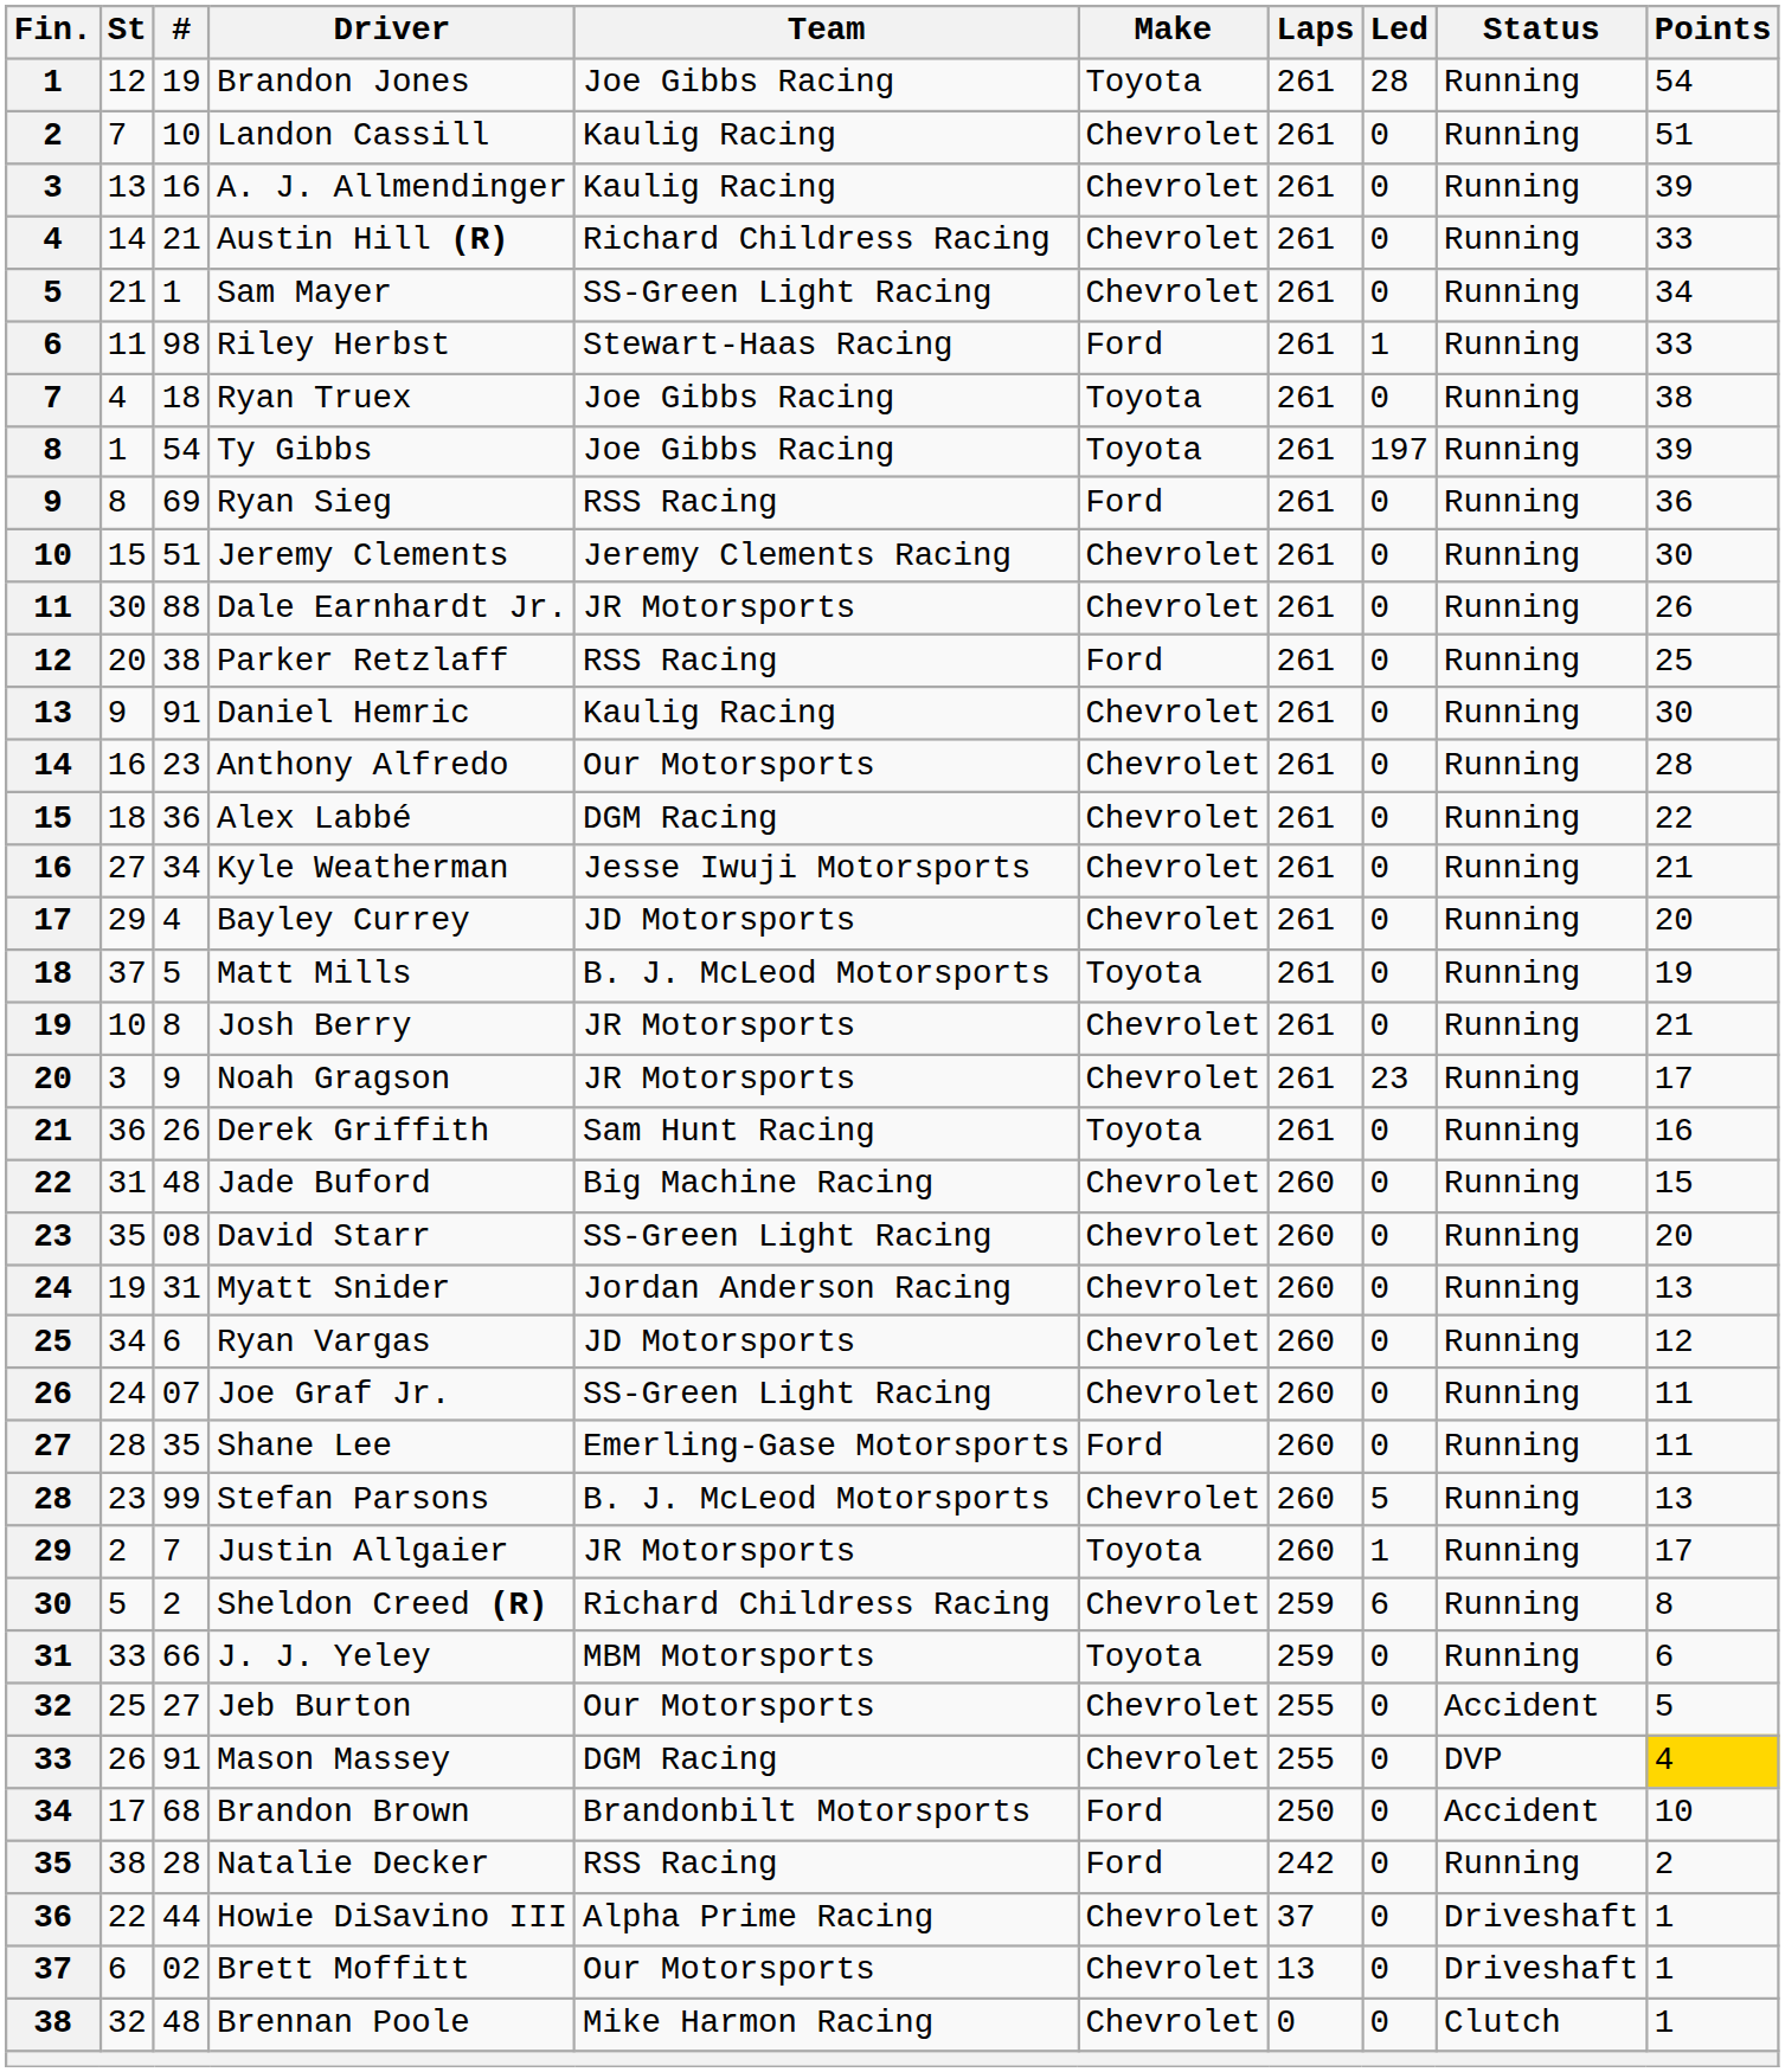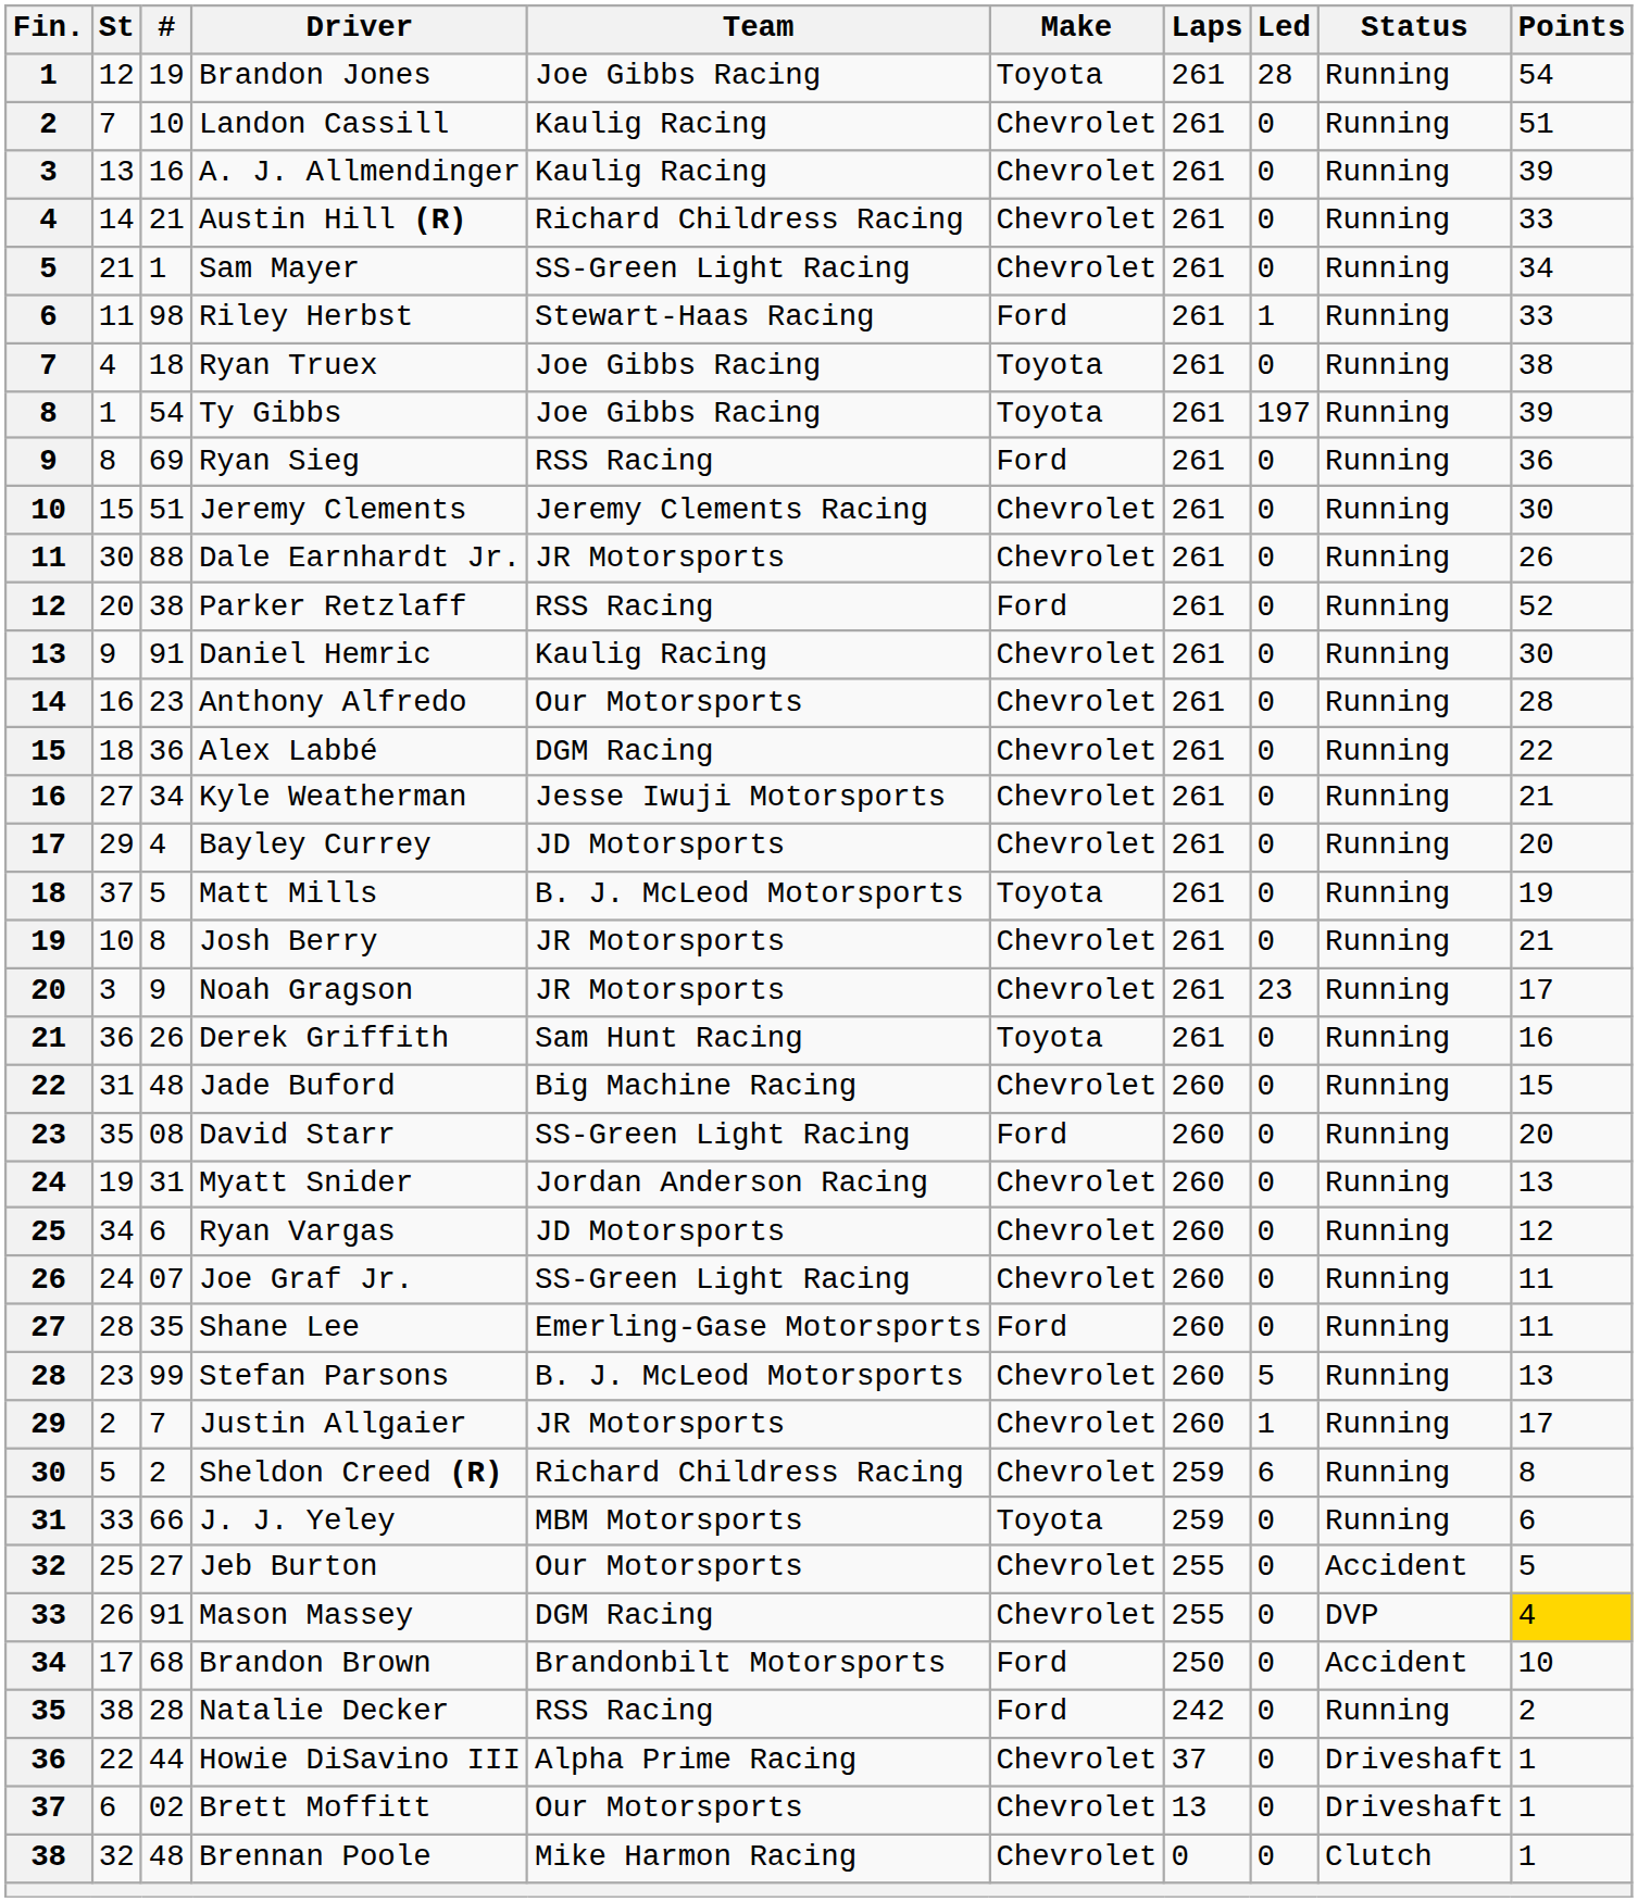 <table class="wikitable" style="font-size:95%">
 <tr>
 <th>Fin.</th>
 <th>St</th>
 <th>#</th>
 <th>Driver</th>
 <th>Team</th>
 <th>Make</th>
 <th>Laps</th>
 <th>Led</th>
 <th>Status</th>
 <th>Points</th>
 </tr>
 <tr>
 <th>1</th>
 <td>12</td>
 <td>19</td>
 <td>Brandon Jones</td>
 <td>Joe Gibbs Racing</td>
 <td>Toyota</td>
 <td>261</td>
 <td>28</td>
 <td>Running</td>
 <td>54</td>
 </tr>
 <tr>
 <th>2</th>
 <td>7</td>
 <td>10</td>
 <td>Landon Cassill</td>
 <td>Kaulig Racing</td>
 <td>Chevrolet</td>
 <td>261</td>
 <td>0</td>
 <td>Running</td>
 <td>51</td>
 </tr>
 <tr>
 <th>3</th>
 <td>13</td>
 <td>16</td>
 <td>A. J. Allmendinger</td>
 <td>Kaulig Racing</td>
 <td>Chevrolet</td>
 <td>261</td>
 <td>0</td>
 <td>Running</td>
 <td>39</td>
 </tr>
 <tr>
 <th>4</th>
 <td>14</td>
 <td>21</td>
 <td>Austin Hill <strong>(R)</strong></td>
 <td>Richard Childress Racing</td>
 <td>Chevrolet</td>
 <td>261</td>
 <td>0</td>
 <td>Running</td>
 <td>33</td>
 </tr>
 <tr>
 <th>5</th>
 <td>21</td>
 <td>1</td>
 <td>Sam Mayer</td>
 <td>SS-Green Light Racing</td>
 <td>Chevrolet</td>
 <td>261</td>
 <td>0</td>
 <td>Running</td>
 <td>34</td>
 </tr>
 <tr>
 <th>6</th>
 <td>11</td>
 <td>98</td>
 <td>Riley Herbst</td>
 <td>Stewart-Haas Racing</td>
 <td>Ford</td>
 <td>261</td>
 <td>1</td>
 <td>Running</td>
 <td>33</td>
 </tr>
 <tr>
 <th>7</th>
 <td>4</td>
 <td>18</td>
 <td>Ryan Truex</td>
 <td>Joe Gibbs Racing</td>
 <td>Toyota</td>
 <td>261</td>
 <td>0</td>
 <td>Running</td>
 <td>38</td>
 </tr>
 <tr>
 <th>8</th>
 <td>1</td>
 <td>54</td>
 <td>Ty Gibbs</td>
 <td>Joe Gibbs Racing</td>
 <td>Toyota</td>
 <td>261</td>
 <td>197</td>
 <td>Running</td>
 <td>39</td>
 </tr>
 <tr>
 <th>9</th>
 <td>8</td>
 <td>69</td>
 <td>Ryan Sieg</td>
 <td>RSS Racing</td>
 <td>Ford</td>
 <td>261</td>
 <td>0</td>
 <td>Running</td>
 <td>36</td>
 </tr>
 <tr>
 <th>10</th>
 <td>15</td>
 <td>51</td>
 <td>Jeremy Clements</td>
 <td>Jeremy Clements Racing</td>
 <td>Chevrolet</td>
 <td>261</td>
 <td>0</td>
 <td>Running</td>
 <td>30</td>
 </tr>
 <tr>
 <th>11</th>
 <td>30</td>
 <td>88</td>
 <td>Dale Earnhardt Jr.</td>
 <td>JR Motorsports</td>
 <td>Chevrolet</td>
 <td>261</td>
 <td>0</td>
 <td>Running</td>
 <td>26</td>
 </tr>
 <tr>
 <th>12</th>
 <td>20</td>
 <td>38</td>
 <td>Parker Retzlaff</td>
 <td>RSS Racing</td>
 <td>Ford</td>
 <td>261</td>
 <td>0</td>
 <td>Running</td>
-<td>25</td>
+<td>52</td>
 </tr>
 <tr>
 <th>13</th>
 <td>9</td>
 <td>91</td>
 <td>Daniel Hemric</td>
 <td>Kaulig Racing</td>
 <td>Chevrolet</td>
 <td>261</td>
 <td>0</td>
 <td>Running</td>
 <td>30</td>
 </tr>
 <tr>
 <th>14</th>
 <td>16</td>
 <td>23</td>
 <td>Anthony Alfredo</td>
 <td>Our Motorsports</td>
 <td>Chevrolet</td>
 <td>261</td>
 <td>0</td>
 <td>Running</td>
 <td>28</td>
 </tr>
 <tr>
 <th>15</th>
 <td>18</td>
 <td>36</td>
 <td>Alex Labbé</td>
 <td>DGM Racing</td>
 <td>Chevrolet</td>
 <td>261</td>
 <td>0</td>
 <td>Running</td>
 <td>22</td>
 </tr>
 <tr>
 <th>16</th>
 <td>27</td>
 <td>34</td>
 <td>Kyle Weatherman</td>
 <td>Jesse Iwuji Motorsports</td>
 <td>Chevrolet</td>
 <td>261</td>
 <td>0</td>
 <td>Running</td>
 <td>21</td>
 </tr>
 <tr>
 <th>17</th>
 <td>29</td>
 <td>4</td>
 <td>Bayley Currey</td>
 <td>JD Motorsports</td>
 <td>Chevrolet</td>
 <td>261</td>
 <td>0</td>
 <td>Running</td>
 <td>20</td>
 </tr>
 <tr>
 <th>18</th>
 <td>37</td>
 <td>5</td>
 <td>Matt Mills</td>
 <td>B. J. McLeod Motorsports</td>
 <td>Toyota</td>
 <td>261</td>
 <td>0</td>
 <td>Running</td>
 <td>19</td>
 </tr>
 <tr>
 <th>19</th>
 <td>10</td>
 <td>8</td>
 <td>Josh Berry</td>
 <td>JR Motorsports</td>
 <td>Chevrolet</td>
 <td>261</td>
 <td>0</td>
 <td>Running</td>
 <td>21</td>
 </tr>
 <tr>
 <th>20</th>
 <td>3</td>
 <td>9</td>
 <td>Noah Gragson</td>
 <td>JR Motorsports</td>
 <td>Chevrolet</td>
 <td>261</td>
 <td>23</td>
 <td>Running</td>
 <td>17</td>
 </tr>
 <tr>
 <th>21</th>
 <td>36</td>
 <td>26</td>
 <td>Derek Griffith</td>
 <td>Sam Hunt Racing</td>
 <td>Toyota</td>
 <td>261</td>
 <td>0</td>
 <td>Running</td>
 <td>16</td>
 </tr>
 <tr>
 <th>22</th>
 <td>31</td>
 <td>48</td>
 <td>Jade Buford</td>
 <td>Big Machine Racing</td>
 <td>Chevrolet</td>
 <td>260</td>
 <td>0</td>
 <td>Running</td>
 <td>15</td>
 </tr>
 <tr>
 <th>23</th>
 <td>35</td>
 <td>08</td>
 <td>David Starr</td>
 <td>SS-Green Light Racing</td>
-<td>Chevrolet</td>
+<td>Ford</td>
 <td>260</td>
 <td>0</td>
 <td>Running</td>
 <td>20</td>
 </tr>
 <tr>
 <th>24</th>
 <td>19</td>
 <td>31</td>
 <td>Myatt Snider</td>
 <td>Jordan Anderson Racing</td>
 <td>Chevrolet</td>
 <td>260</td>
 <td>0</td>
 <td>Running</td>
 <td>13</td>
 </tr>
 <tr>
 <th>25</th>
 <td>34</td>
 <td>6</td>
 <td>Ryan Vargas</td>
 <td>JD Motorsports</td>
 <td>Chevrolet</td>
 <td>260</td>
 <td>0</td>
 <td>Running</td>
 <td>12</td>
 </tr>
 <tr>
 <th>26</th>
 <td>24</td>
 <td>07</td>
 <td>Joe Graf Jr.</td>
 <td>SS-Green Light Racing</td>
 <td>Chevrolet</td>
 <td>260</td>
 <td>0</td>
 <td>Running</td>
 <td>11</td>
 </tr>
 <tr>
 <th>27</th>
 <td>28</td>
 <td>35</td>
 <td>Shane Lee</td>
 <td>Emerling-Gase Motorsports</td>
 <td>Ford</td>
 <td>260</td>
 <td>0</td>
 <td>Running</td>
 <td>11</td>
 </tr>
 <tr>
 <th>28</th>
 <td>23</td>
 <td>99</td>
 <td>Stefan Parsons</td>
 <td>B. J. McLeod Motorsports</td>
 <td>Chevrolet</td>
 <td>260</td>
 <td>5</td>
 <td>Running</td>
 <td>13</td>
 </tr>
 <tr>
 <th>29</th>
 <td>2</td>
 <td>7</td>
 <td>Justin Allgaier</td>
 <td>JR Motorsports</td>
-<td>Toyota</td>
+<td>Chevrolet</td>
 <td>260</td>
 <td>1</td>
 <td>Running</td>
 <td>17</td>
 </tr>
 <tr>
 <th>30</th>
 <td>5</td>
 <td>2</td>
 <td>Sheldon Creed <strong>(R)</strong></td>
 <td>Richard Childress Racing</td>
 <td>Chevrolet</td>
 <td>259</td>
 <td>6</td>
 <td>Running</td>
 <td>8</td>
 </tr>
 <tr>
 <th>31</th>
 <td>33</td>
 <td>66</td>
 <td>J. J. Yeley</td>
 <td>MBM Motorsports</td>
 <td>Toyota</td>
 <td>259</td>
 <td>0</td>
 <td>Running</td>
 <td>6</td>
 </tr>
 <tr>
 <th>32</th>
 <td>25</td>
 <td>27</td>
 <td>Jeb Burton</td>
 <td>Our Motorsports</td>
 <td>Chevrolet</td>
 <td>255</td>
 <td>0</td>
 <td>Accident</td>
 <td>5</td>
 </tr>
 <tr>
 <th>33</th>
 <td>26</td>
 <td>91</td>
 <td>Mason Massey</td>
 <td>DGM Racing</td>
 <td>Chevrolet</td>
 <td>255</td>
 <td>0</td>
 <td>DVP</td>
 <td style="background: gold;">4</td>
 </tr>
 <tr>
 <th>34</th>
 <td>17</td>
 <td>68</td>
 <td>Brandon Brown</td>
 <td>Brandonbilt Motorsports</td>
 <td>Ford</td>
 <td>250</td>
 <td>0</td>
 <td>Accident</td>
 <td>10</td>
 </tr>
 <tr>
 <th>35</th>
 <td>38</td>
 <td>28</td>
 <td>Natalie Decker</td>
 <td>RSS Racing</td>
 <td>Ford</td>
 <td>242</td>
 <td>0</td>
 <td>Running</td>
 <td>2</td>
 </tr>
 <tr>
 <th>36</th>
 <td>22</td>
 <td>44</td>
 <td>Howie DiSavino III</td>
 <td>Alpha Prime Racing</td>
 <td>Chevrolet</td>
 <td>37</td>
 <td>0</td>
 <td>Driveshaft</td>
 <td>1</td>
 </tr>
 <tr>
 <th>37</th>
 <td>6</td>
 <td>02</td>
 <td>Brett Moffitt</td>
 <td>Our Motorsports</td>
 <td>Chevrolet</td>
 <td>13</td>
 <td>0</td>
 <td>Driveshaft</td>
 <td>1</td>
 </tr>
 <tr>
 <th>38</th>
 <td>32</td>
 <td>48</td>
 <td>Brennan Poole</td>
 <td>Mike Harmon Racing</td>
 <td>Chevrolet</td>
 <td>0</td>
 <td>0</td>
 <td>Clutch</td>
 <td>1</td>
 </tr>
 <tr>
 <th colspan="10"></th>
 </tr>
 </table>
